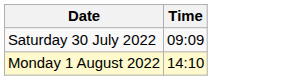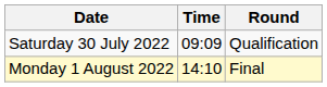 <table class = "wikitable">
 <tr>
 <th>Date</th>
 <th>Time</th>
+<th>Round</th>
 </tr>
 <tr>
 <td>Saturday 30 July 2022</td>
 <td>09:09</td>
+<td>Qualification</td>
 </tr>
 <tr>
 <td style=background:lemonchiffon>Monday 1 August 2022</td>
 <td style=background:lemonchiffon>14:10</td>
+<td style=background:lemonchiffon>Final</td>
 </tr>
 </table>
